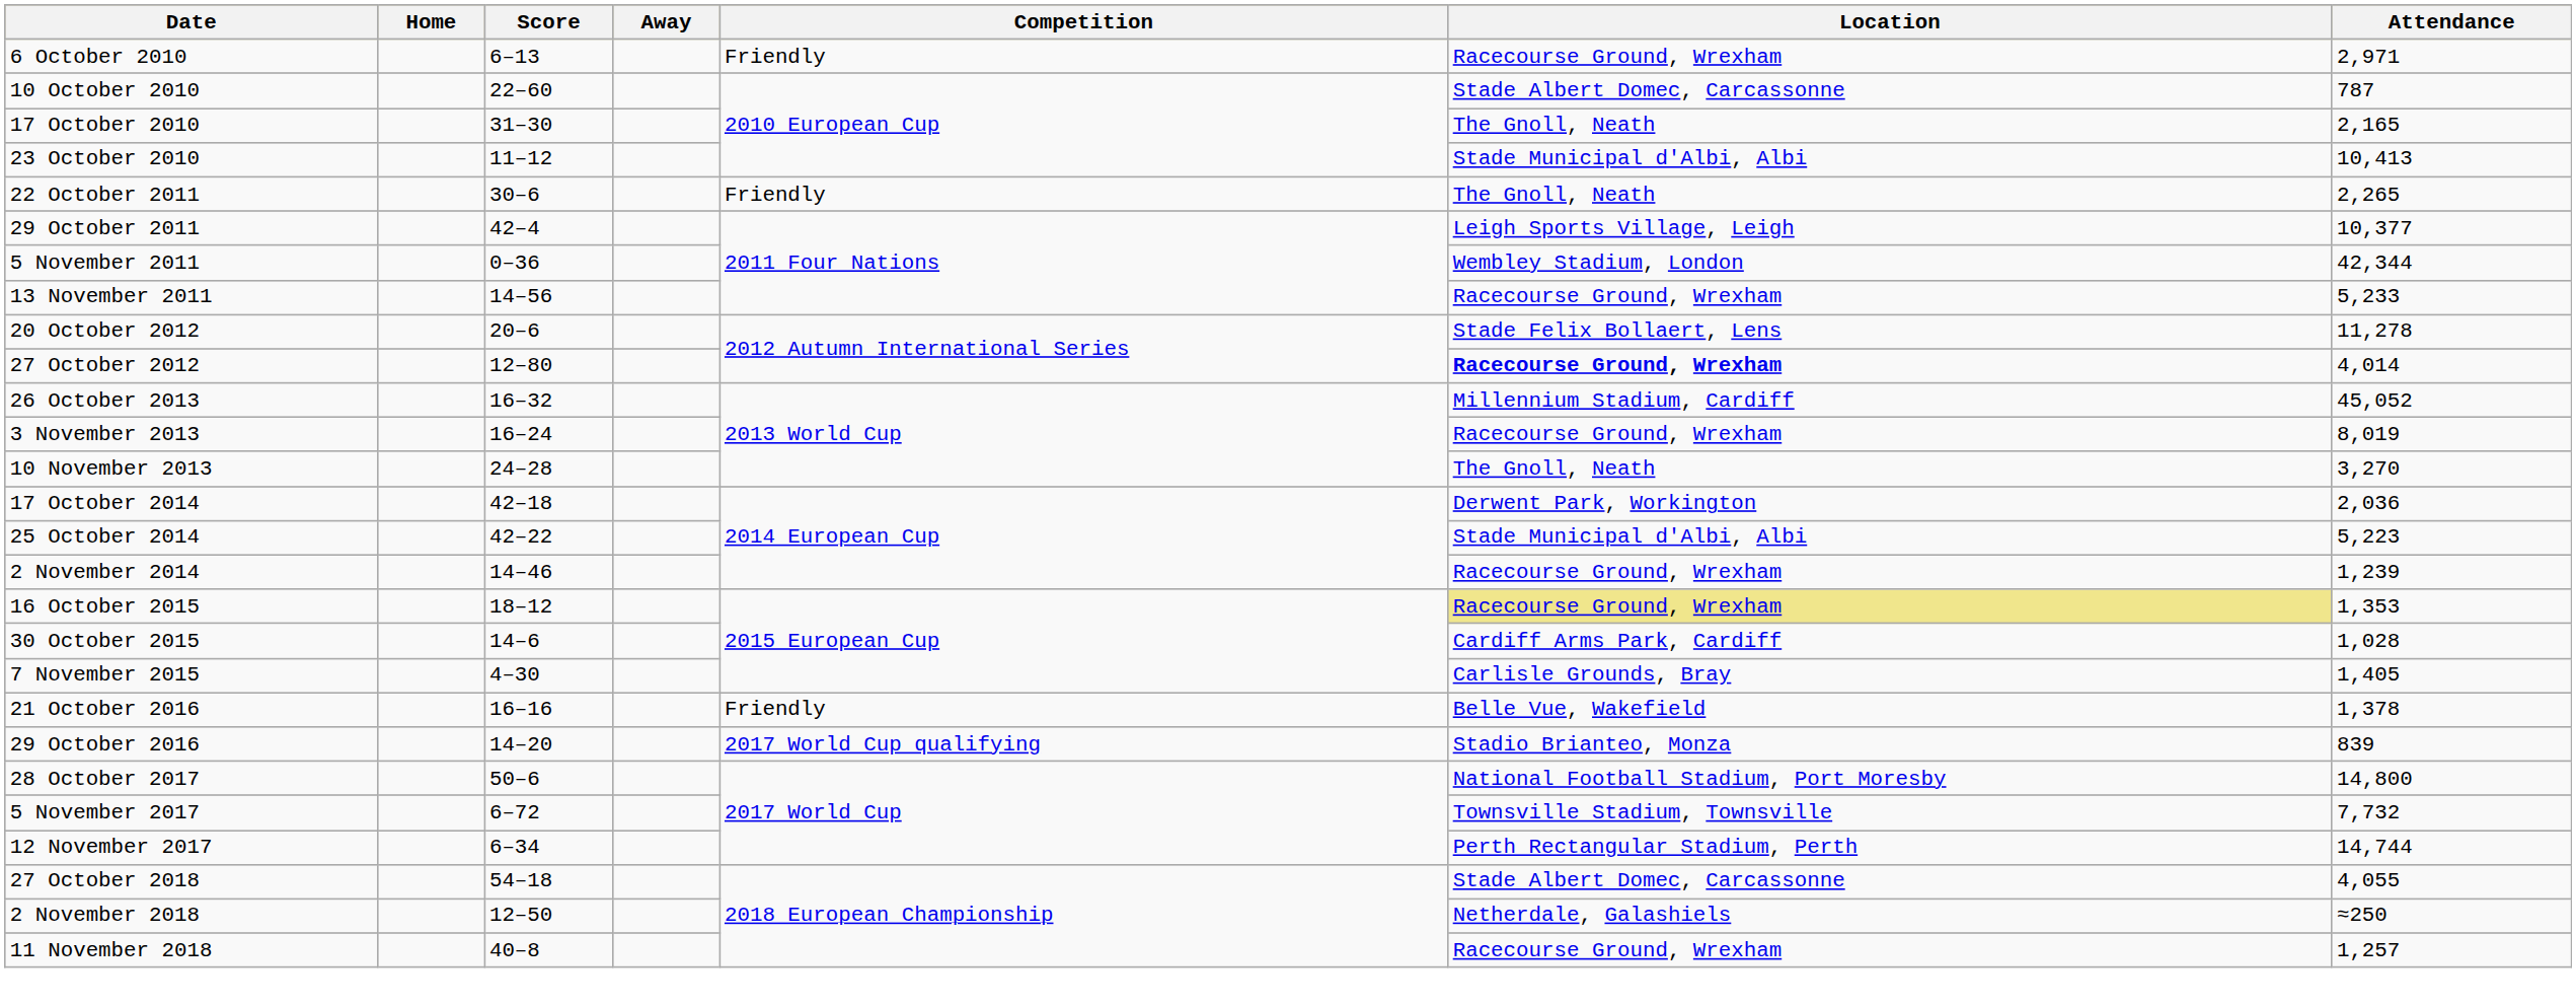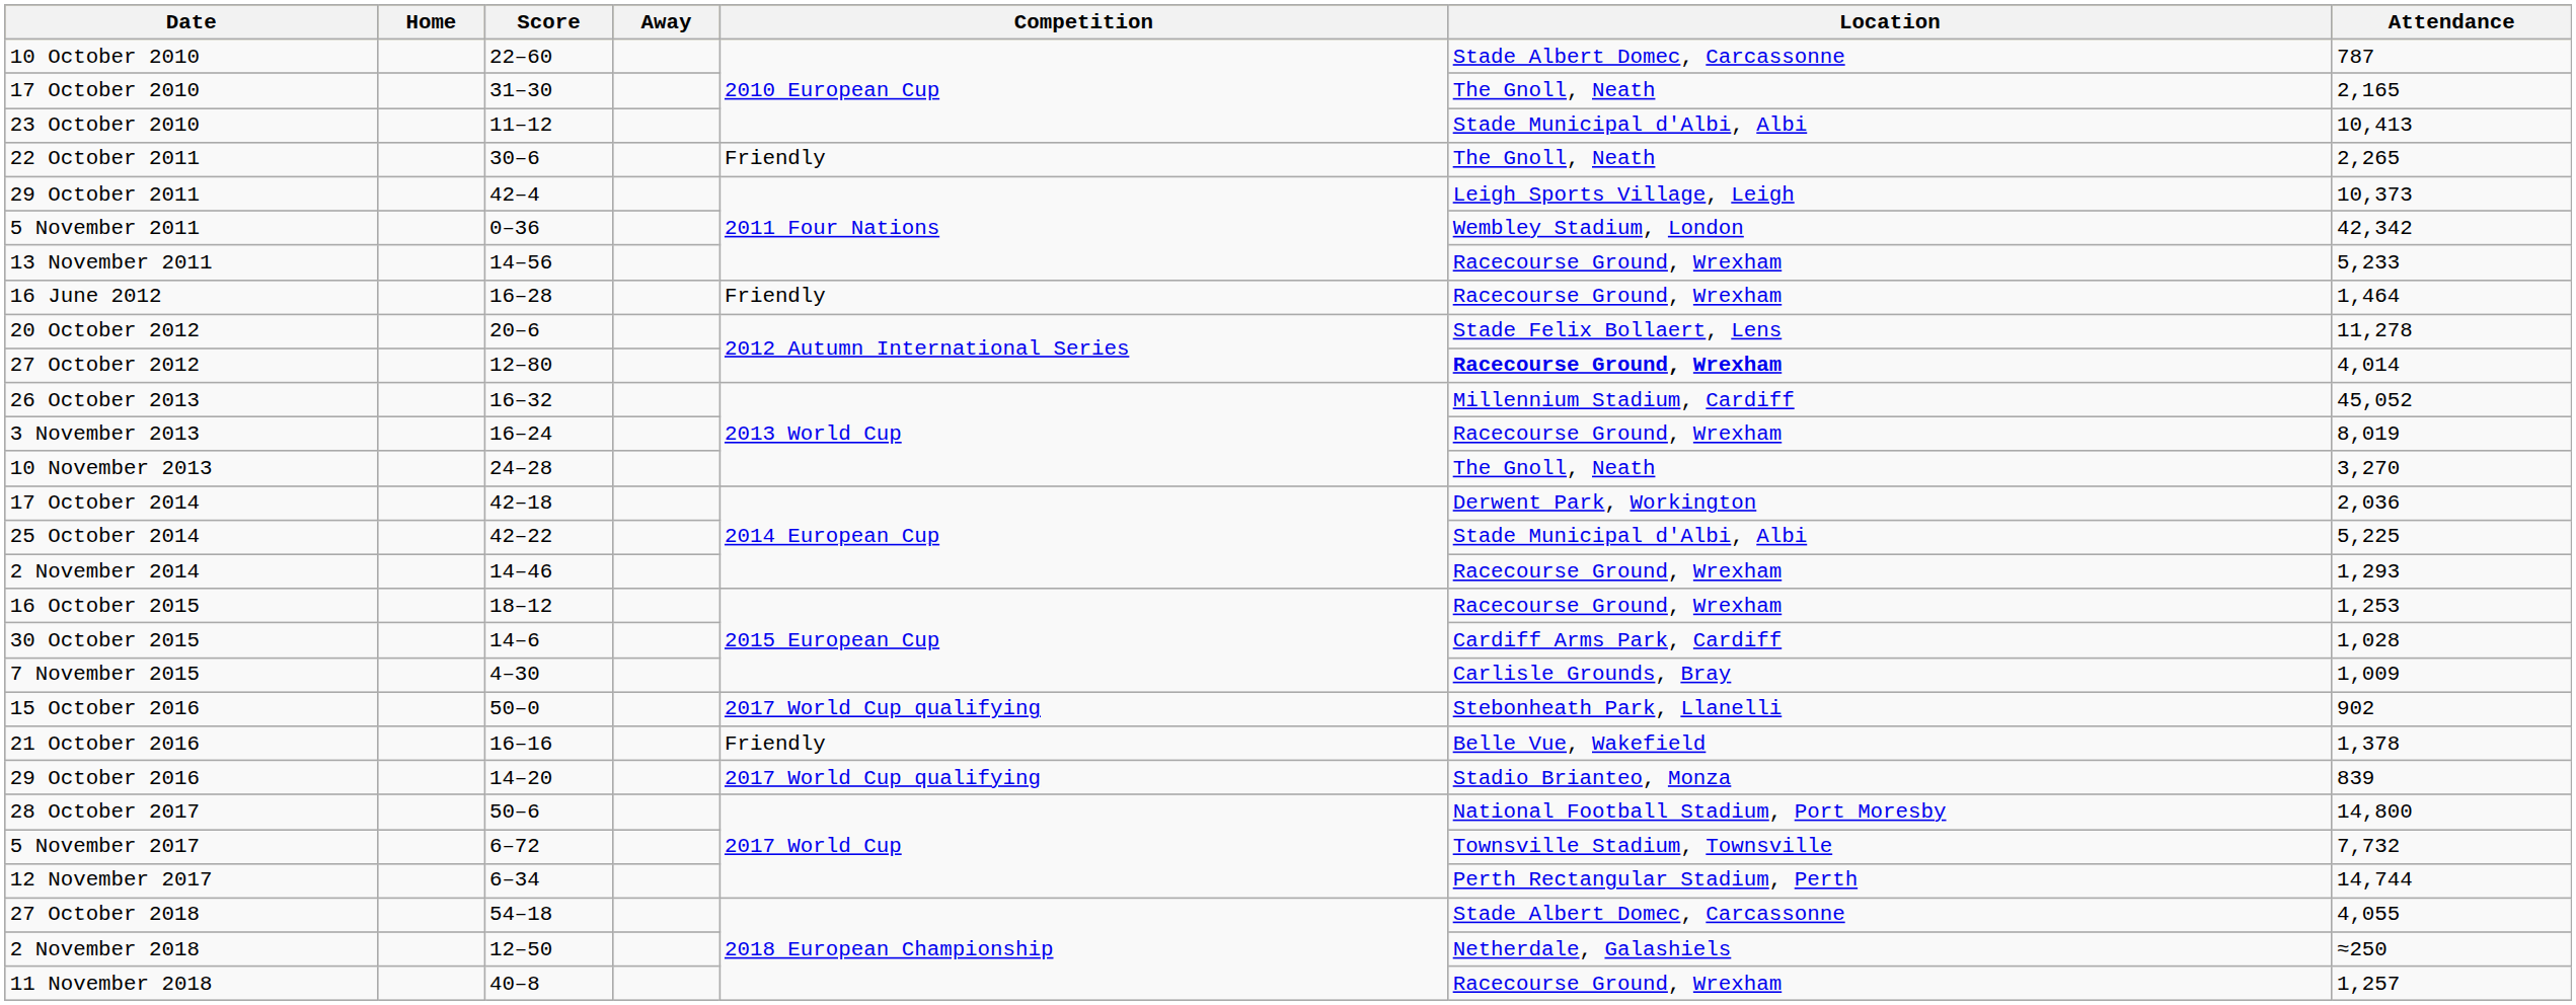 <table class="wikitable" width=100%>
 <tr bgcolor=#bdb76b>
 <th>Date</th>
 <th>Home</th>
 <th>Score</th>
 <th>Away</th>
 <th>Competition</th>
 <th>Location</th>
 <th>Attendance</th>
-</tr>
-<tr>
-<td>6 October 2010</td>
-<td></td>
-<td>6–13</td>
-<td></td>
-<td>Friendly</td>
-<td><a href='#'>Racecourse Ground</a>, <a href='#'>Wrexham</a></td>
-<td>2,971</td>
 </tr>
 <tr>
 <td>10 October 2010</td>
 <td></td>
 <td>22–60</td>
 <td></td>
 <td rowspan=3><a href='#'>2010 European Cup</a></td>
 <td><a href='#'>Stade Albert Domec</a>, <a href='#'>Carcassonne</a></td>
 <td>787</td>
 </tr>
 <tr>
 <td>17 October 2010</td>
 <td></td>
 <td>31–30</td>
 <td></td>
 <td><a href='#'>The Gnoll</a>, <a href='#'>Neath</a></td>
 <td>2,165</td>
 </tr>
 <tr>
 <td>23 October 2010</td>
 <td></td>
 <td>11–12</td>
 <td></td>
 <td><a href='#'>Stade Municipal d'Albi</a>, <a href='#'>Albi</a></td>
 <td>10,413</td>
 </tr>
 <tr>
 <td>22 October 2011</td>
 <td></td>
 <td>30–6</td>
 <td></td>
 <td>Friendly</td>
 <td><a href='#'>The Gnoll</a>, <a href='#'>Neath</a></td>
 <td>2,265</td>
 </tr>
 <tr>
 <td>29 October 2011</td>
 <td></td>
 <td>42–4</td>
 <td></td>
 <td rowspan=3><a href='#'>2011 Four Nations</a></td>
 <td><a href='#'>Leigh Sports Village</a>, <a href='#'>Leigh</a></td>
-<td>10,377</td>
+<td>10,373</td>
 </tr>
 <tr>
 <td>5 November 2011</td>
 <td></td>
 <td>0–36</td>
 <td></td>
 <td><a href='#'>Wembley Stadium</a>, <a href='#'>London</a></td>
-<td>42,344</td>
+<td>42,342</td>
 </tr>
 <tr>
 <td>13 November 2011</td>
 <td></td>
 <td>14–56</td>
 <td></td>
 <td><a href='#'>Racecourse Ground</a>, <a href='#'>Wrexham</a></td>
 <td>5,233</td>
+</tr>
+<tr>
+<td>16 June 2012</td>
+<td></td>
+<td>16–28</td>
+<td></td>
+<td>Friendly</td>
+<td><a href='#'>Racecourse Ground</a>, <a href='#'>Wrexham</a></td>
+<td>1,464</td>
 </tr>
 <tr>
 <td>20 October 2012</td>
 <td></td>
 <td>20–6</td>
 <td></td>
 <td rowspan=2><a href='#'>2012 Autumn International Series</a></td>
 <td><a href='#'>Stade Felix Bollaert</a>, <a href='#'>Lens</a></td>
 <td>11,278</td>
 </tr>
 <tr>
 <td>27 October 2012</td>
 <td></td>
 <td>12–80</td>
 <td></td>
 <td><strong><a href='#'>Racecourse Ground</a>, <a href='#'>Wrexham</a></strong></td>
 <td>4,014</td>
 </tr>
 <tr>
 <td>26 October 2013</td>
 <td></td>
 <td>16–32</td>
 <td></td>
 <td rowspan=3><a href='#'>2013 World Cup</a></td>
 <td><a href='#'>Millennium Stadium</a>, <a href='#'>Cardiff</a></td>
 <td>45,052</td>
 </tr>
 <tr>
 <td>3 November 2013</td>
 <td></td>
 <td>16–24</td>
 <td></td>
 <td><a href='#'>Racecourse Ground</a>, <a href='#'>Wrexham</a></td>
 <td>8,019</td>
 </tr>
 <tr>
 <td>10 November 2013</td>
 <td></td>
 <td>24–28</td>
 <td></td>
 <td><a href='#'>The Gnoll</a>, <a href='#'>Neath</a></td>
 <td>3,270</td>
 </tr>
 <tr>
 <td>17 October 2014</td>
 <td></td>
 <td>42–18</td>
 <td></td>
 <td rowspan=3><a href='#'>2014 European Cup</a></td>
 <td><a href='#'>Derwent Park</a>, <a href='#'>Workington</a></td>
 <td>2,036</td>
 </tr>
 <tr>
 <td>25 October 2014</td>
 <td></td>
 <td>42–22</td>
 <td></td>
 <td><a href='#'>Stade Municipal d'Albi</a>, <a href='#'>Albi</a></td>
-<td>5,223</td>
+<td>5,225</td>
 </tr>
 <tr>
 <td>2 November 2014</td>
 <td></td>
 <td>14–46</td>
 <td></td>
 <td><a href='#'>Racecourse Ground</a>, <a href='#'>Wrexham</a></td>
-<td>1,239</td>
+<td>1,293</td>
 </tr>
 <tr>
 <td>16 October 2015</td>
 <td></td>
 <td>18–12</td>
 <td></td>
 <td rowspan=3><a href='#'>2015 European Cup</a></td>
-<td style="background: khaki;"><a href='#'>Racecourse Ground</a>, <a href='#'>Wrexham</a></td>
-<td>1,353</td>
+<td><a href='#'>Racecourse Ground</a>, <a href='#'>Wrexham</a></td>
+<td>1,253</td>
 </tr>
 <tr>
 <td>30 October 2015</td>
 <td></td>
 <td>14–6</td>
 <td></td>
 <td><a href='#'>Cardiff Arms Park</a>, <a href='#'>Cardiff</a></td>
 <td>1,028</td>
 </tr>
 <tr>
 <td>7 November 2015</td>
 <td></td>
 <td>4–30</td>
 <td></td>
 <td><a href='#'>Carlisle Grounds</a>, <a href='#'>Bray</a></td>
-<td>1,405</td>
+<td>1,009</td>
+</tr>
+<tr>
+<td>15 October 2016</td>
+<td></td>
+<td>50–0</td>
+<td></td>
+<td><a href='#'>2017 World Cup qualifying</a></td>
+<td><a href='#'>Stebonheath Park</a>, <a href='#'>Llanelli</a></td>
+<td>902</td>
 </tr>
 <tr>
 <td>21 October 2016</td>
 <td></td>
 <td>16–16</td>
 <td></td>
 <td>Friendly</td>
 <td><a href='#'>Belle Vue</a>, <a href='#'>Wakefield</a></td>
 <td>1,378</td>
 </tr>
 <tr>
 <td>29 October 2016</td>
 <td></td>
 <td>14–20</td>
 <td></td>
 <td><a href='#'>2017 World Cup qualifying</a></td>
 <td><a href='#'>Stadio Brianteo</a>, <a href='#'>Monza</a></td>
 <td>839</td>
 </tr>
 <tr>
 <td>28 October 2017</td>
 <td></td>
 <td>50–6</td>
 <td></td>
 <td rowspan=3><a href='#'>2017 World Cup</a></td>
 <td><a href='#'>National Football Stadium</a>, <a href='#'>Port Moresby</a></td>
 <td>14,800</td>
 </tr>
 <tr>
 <td>5 November 2017</td>
 <td></td>
 <td>6–72</td>
 <td></td>
 <td><a href='#'>Townsville Stadium</a>, <a href='#'>Townsville</a></td>
 <td>7,732</td>
 </tr>
 <tr>
 <td>12 November 2017</td>
 <td></td>
 <td>6–34</td>
 <td></td>
 <td><a href='#'>Perth Rectangular Stadium</a>, <a href='#'>Perth</a></td>
 <td>14,744</td>
 </tr>
 <tr>
 <td>27 October 2018</td>
 <td></td>
 <td>54–18</td>
 <td></td>
 <td rowspan=3><a href='#'>2018 European Championship</a></td>
 <td><a href='#'>Stade Albert Domec</a>, <a href='#'>Carcassonne</a></td>
 <td>4,055</td>
 </tr>
 <tr>
 <td>2 November 2018</td>
 <td></td>
 <td>12–50</td>
 <td></td>
 <td><a href='#'>Netherdale</a>, <a href='#'>Galashiels</a></td>
 <td>≈250</td>
 </tr>
 <tr>
 <td>11 November 2018</td>
 <td></td>
 <td>40–8</td>
 <td></td>
 <td><a href='#'>Racecourse Ground</a>, <a href='#'>Wrexham</a></td>
 <td>1,257</td>
 </tr>
 </table>
